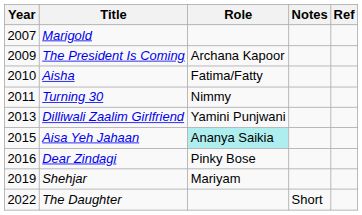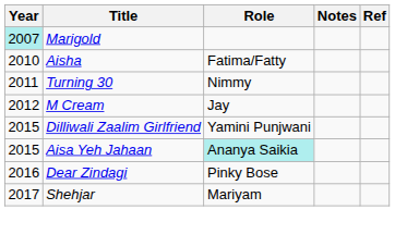 <table class="wikitable" border="1">
 <tr style="background:#ccc;">
 <th>Year</th>
 <th>Title</th>
 <th>Role</th>
 <th>Notes</th>
 <th>Ref</th>
 </tr>
 <tr>
-<td>2007</td>
+<td style="background: paleturquoise;">2007</td>
 <td><a href='#'><em>Marigold</em></a></td>
 <td></td>
-<td></td>
-<td></td>
-</tr>
-<tr>
-<td>2009</td>
-<td><em><a href='#'>The President Is Coming</a></em></td>
-<td>Archana Kapoor</td>
 <td></td>
 <td></td>
 </tr>
 <tr>
 <td>2010</td>
 <td><a href='#'><em>Aisha</em></a></td>
 <td>Fatima/Fatty</td>
 <td></td>
 <td></td>
 </tr>
 <tr>
 <td>2011</td>
 <td><em><a href='#'>Turning 30</a></em></td>
 <td>Nimmy</td>
 <td></td>
 <td></td>
 </tr>
 <tr>
-<td>2013</td>
+<td>2012</td>
+<td><em><a href='#'>M Cream</a></em></td>
+<td>Jay</td>
+<td></td>
+<td></td>
+</tr>
+<tr>
+<td>2015</td>
 <td><em><a href='#'>Dilliwali Zaalim Girlfriend</a></em></td>
 <td>Yamini Punjwani</td>
 <td></td>
 <td></td>
 </tr>
 <tr>
 <td>2015</td>
 <td><em><a href='#'>Aisa Yeh Jahaan</a></em></td>
 <td style="background: paleturquoise;">Ananya Saikia</td>
 <td></td>
 <td></td>
 </tr>
 <tr>
 <td>2016</td>
 <td><em><a href='#'>Dear Zindagi</a></em></td>
 <td>Pinky Bose</td>
 <td></td>
 <td></td>
 </tr>
 <tr>
-<td>2019</td>
+<td>2017</td>
 <td><em>Shehjar</em></td>
 <td>Mariyam</td>
 <td></td>
 <td></td>
 </tr>
-<tr>
-<td>2022</td>
-<td><em>The Daughter</em></td>
-<td></td>
-<td>Short</td>
-<td></td>
-</tr>
 </table>
